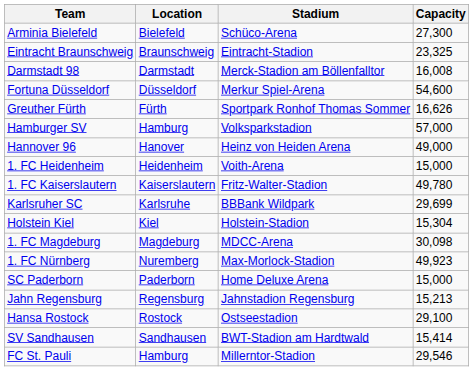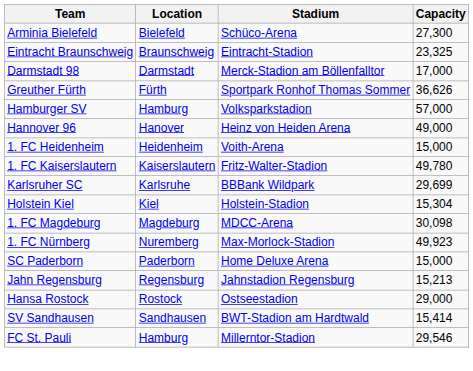 <table class="wikitable sortable" style="text-align:left;">
 <tr>
 <th>Team</th>
 <th>Location</th>
 <th>Stadium</th>
 <th>Capacity</th>
 </tr>
 <tr>
 <td data-sort-value="Bielefeld"><a href='#'>Arminia Bielefeld</a></td>
 <td><a href='#'>Bielefeld</a></td>
 <td><a href='#'>Schüco-Arena</a></td>
 <td>27,300</td>
 </tr>
 <tr>
 <td data-sort-value="Braunschweig"><a href='#'>Eintracht Braunschweig</a></td>
 <td><a href='#'>Braunschweig</a></td>
 <td><a href='#'>Eintracht-Stadion</a></td>
 <td>23,325</td>
 </tr>
 <tr>
 <td data-sort-value="Darmstadt"><a href='#'>Darmstadt 98</a></td>
 <td><a href='#'>Darmstadt</a></td>
 <td><a href='#'>Merck-Stadion am Böllenfalltor</a></td>
-<td>16,008</td>
-</tr>
-<tr>
-<td data-sort-value="Düsseldorf"><a href='#'>Fortuna Düsseldorf</a></td>
-<td><a href='#'>Düsseldorf</a></td>
-<td><a href='#'>Merkur Spiel-Arena</a></td>
-<td>54,600</td>
+<td>17,000</td>
 </tr>
 <tr>
 <td data-sort-value="Furth"><a href='#'>Greuther Fürth</a></td>
 <td><a href='#'>Fürth</a></td>
 <td><a href='#'>Sportpark Ronhof Thomas Sommer</a></td>
-<td>16,626</td>
+<td>36,626</td>
 </tr>
 <tr>
 <td data-sort-value="Hamburg"><a href='#'>Hamburger SV</a></td>
 <td><a href='#'>Hamburg</a></td>
 <td><a href='#'>Volksparkstadion</a></td>
 <td>57,000</td>
 </tr>
 <tr>
 <td data-sort-value="Hannover"><a href='#'>Hannover 96</a></td>
 <td><a href='#'>Hanover</a></td>
 <td><a href='#'>Heinz von Heiden Arena</a></td>
 <td>49,000</td>
 </tr>
 <tr>
 <td data-sort-value="Heidenheim"><a href='#'>1. FC Heidenheim</a></td>
 <td><a href='#'>Heidenheim</a></td>
 <td><a href='#'>Voith-Arena</a></td>
 <td>15,000</td>
 </tr>
 <tr>
 <td data-sort-value="Kaiserslautern"><a href='#'>1. FC Kaiserslautern</a></td>
 <td><a href='#'>Kaiserslautern</a></td>
 <td><a href='#'>Fritz-Walter-Stadion</a></td>
 <td>49,780</td>
 </tr>
 <tr>
 <td data-sort-value="Karlsruhe"><a href='#'>Karlsruher SC</a></td>
 <td><a href='#'>Karlsruhe</a></td>
 <td><a href='#'>BBBank Wildpark</a></td>
 <td>29,699</td>
 </tr>
 <tr>
 <td data-sort-value="Kiel"><a href='#'>Holstein Kiel</a></td>
 <td><a href='#'>Kiel</a></td>
 <td><a href='#'>Holstein-Stadion</a></td>
 <td>15,304</td>
 </tr>
 <tr>
 <td data-sort-value="Magdeburg"><a href='#'>1. FC Magdeburg</a></td>
 <td><a href='#'>Magdeburg</a></td>
 <td><a href='#'>MDCC-Arena</a></td>
 <td>30,098</td>
 </tr>
 <tr>
 <td data-sort-value="Nurnberg"><a href='#'>1. FC Nürnberg</a></td>
 <td><a href='#'>Nuremberg</a></td>
 <td><a href='#'>Max-Morlock-Stadion</a></td>
 <td>49,923</td>
 </tr>
 <tr>
 <td data-sort-value="Paderborn"><a href='#'>SC Paderborn</a></td>
 <td><a href='#'>Paderborn</a></td>
 <td><a href='#'>Home Deluxe Arena</a></td>
 <td>15,000</td>
 </tr>
 <tr>
 <td data-sort-value="Regensburg"><a href='#'>Jahn Regensburg</a></td>
 <td><a href='#'>Regensburg</a></td>
 <td><a href='#'>Jahnstadion Regensburg</a></td>
 <td>15,213</td>
 </tr>
 <tr>
 <td data-sort-value="Rostock"><a href='#'>Hansa Rostock</a></td>
 <td><a href='#'>Rostock</a></td>
 <td><a href='#'>Ostseestadion</a></td>
-<td>29,100</td>
+<td>29,000</td>
 </tr>
 <tr>
 <td data-sort-value="Sandhausen"><a href='#'>SV Sandhausen</a></td>
 <td><a href='#'>Sandhausen</a></td>
 <td><a href='#'>BWT-Stadion am Hardtwald</a></td>
 <td>15,414</td>
 </tr>
 <tr>
 <td data-sort-value="St Pauli"><a href='#'>FC St. Pauli</a></td>
 <td><a href='#'>Hamburg</a></td>
 <td><a href='#'>Millerntor-Stadion</a></td>
 <td>29,546</td>
 </tr>
 </table>
